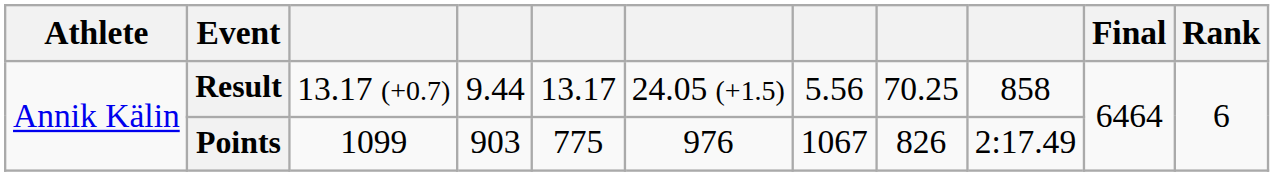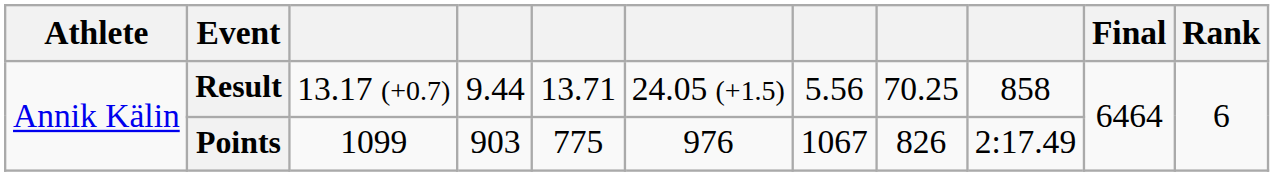 <table class="wikitable" style="font-size:90%">
 <tr>
 <th>Athlete</th>
 <th>Event</th>
 <th></th>
 <th></th>
 <th></th>
 <th></th>
 <th></th>
 <th></th>
 <th></th>
 <th>Final</th>
 <th>Rank</th>
 </tr>
 <tr align=center>
 <td align=left rowspan=2><a href='#'>Annik Kälin</a></td>
 <th style="font-size:95%">Result</th>
 <td>13.17 <small>(+0.7)</small> </td>
 <td>9.44</td>
-<td>13.17</td>
+<td>13.71</td>
 <td>24.05 <small>(+1.5)</small></td>
 <td>5.56</td>
 <td>70.25</td>
 <td>858</td>
 <td rowspan=2>6464 <strong></strong></td>
 <td rowspan=2>6</td>
 </tr>
 <tr align=center>
 <th style="font-size:95%">Points</th>
 <td>1099</td>
 <td>903</td>
 <td>775</td>
 <td>976</td>
 <td>1067</td>
 <td>826</td>
 <td>2:17.49 </td>
 </tr>
 </table>
